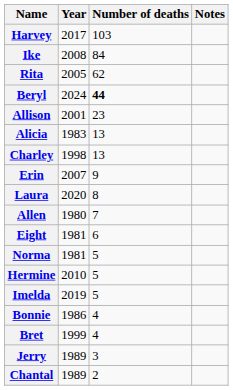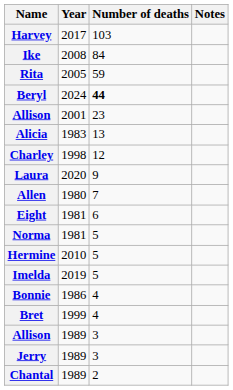 <table class="wikitable sortable plainrowheaders" style="margin:1em auto;">
 <tr>
 <th scope="col">Name</th>
 <th scope="col">Year</th>
 <th scope="col">Number of deaths</th>
 <th scope="col" class="unsortable">Notes</th>
 </tr>
 <tr>
 <th scope="row"><a href='#'>Harvey</a></th>
 <td>2017</td>
 <td>103</td>
 <td></td>
 </tr>
 <tr>
 <th scope="row"><a href='#'>Ike</a></th>
 <td>2008</td>
 <td>84</td>
 <td></td>
 </tr>
 <tr>
 <th scope="row"><a href='#'>Rita</a></th>
 <td>2005</td>
-<td>62</td>
+<td>59</td>
 <td></td>
 </tr>
 <tr>
 <th scope="row"><a href='#'>Beryl</a></th>
 <td>2024</td>
 <td><strong>44</strong></td>
 <td></td>
 </tr>
 <tr>
 <th scope="row"><a href='#'>Allison</a></th>
 <td>2001</td>
 <td>23</td>
 <td></td>
 </tr>
 <tr>
 <th scope="row"><a href='#'>Alicia</a></th>
 <td>1983</td>
 <td>13</td>
 <td></td>
 </tr>
 <tr>
 <th scope="row"><a href='#'>Charley</a></th>
 <td>1998</td>
-<td>13</td>
-<td></td>
-</tr>
-<tr>
-<th scope="row"><a href='#'>Erin</a></th>
-<td>2007</td>
-<td>9</td>
+<td>12</td>
 <td></td>
 </tr>
 <tr>
 <th scope="row"><a href='#'>Laura</a></th>
 <td>2020</td>
-<td>8</td>
+<td>9</td>
 <td></td>
 </tr>
 <tr>
 <th scope="row"><a href='#'>Allen</a></th>
 <td>1980</td>
 <td>7</td>
 <td></td>
 </tr>
 <tr>
 <th scope="row"><a href='#'>Eight</a></th>
 <td>1981</td>
 <td>6</td>
 <td></td>
 </tr>
 <tr>
 <th scope="row"><a href='#'>Norma</a></th>
 <td>1981</td>
 <td>5</td>
 <td></td>
 </tr>
 <tr>
 <th scope="row"><a href='#'>Hermine</a></th>
 <td>2010</td>
 <td>5</td>
 <td></td>
 </tr>
 <tr>
 <th scope="row"><a href='#'>Imelda</a></th>
 <td>2019</td>
 <td>5</td>
 <td></td>
 </tr>
 <tr>
 <th scope="row"><a href='#'>Bonnie</a></th>
 <td>1986</td>
 <td>4</td>
 <td></td>
 </tr>
 <tr>
 <th scope="row"><a href='#'>Bret</a></th>
 <td>1999</td>
 <td>4</td>
 <td></td>
 </tr>
 <tr>
+<th scope="row"><a href='#'>Allison</a></th>
+<td>1989</td>
+<td>3</td>
+<td></td>
+</tr>
+<tr>
 <th scope="row"><a href='#'>Jerry</a></th>
 <td>1989</td>
 <td>3</td>
 <td></td>
 </tr>
 <tr>
 <th scope="row"><a href='#'>Chantal</a></th>
 <td>1989</td>
 <td>2</td>
 <td></td>
 </tr>
 </table>
